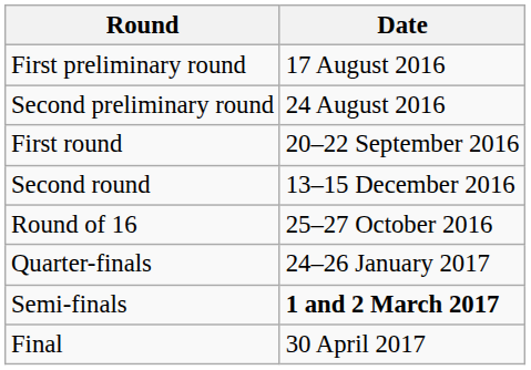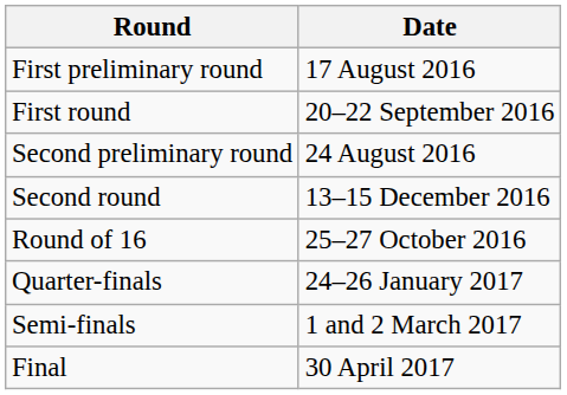 <table class="wikitable">
 <tr>
 <th>Round</th>
 <th>Date</th>
 </tr>
 <tr>
 <td>First preliminary round</td>
 <td>17 August 2016</td>
 </tr>
 <tr>
+<td>First round</td>
+<td>20–22 September 2016</td>
+</tr>
+<tr>
 <td>Second preliminary round</td>
 <td>24 August 2016</td>
-</tr>
-<tr>
-<td>First round</td>
-<td>20–22 September 2016</td>
 </tr>
 <tr>
 <td>Second round</td>
 <td>13–15 December 2016</td>
 </tr>
 <tr>
 <td>Round of 16</td>
 <td>25–27 October 2016</td>
 </tr>
 <tr>
 <td>Quarter-finals</td>
 <td>24–26 January 2017</td>
 </tr>
 <tr>
 <td>Semi-finals</td>
-<td><strong>1 and 2 March 2017</strong></td>
+<td>1 and 2 March 2017</td>
 </tr>
 <tr>
 <td>Final</td>
 <td>30 April 2017</td>
 </tr>
 </table>
